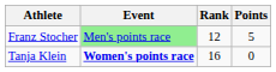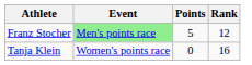 <table class=wikitable style="font-size:90%">
 <tr>
 <th>Athlete</th>
 <th>Event</th>
+<th>Points</th>
 <th>Rank</th>
-<th>Points</th>
 </tr>
 <tr align=center>
 <td align=left><a href='#'>Franz Stocher</a></td>
 <td align=left style="background: lightgreen;"><a href='#'>Men's points race</a></td>
+<td>5</td>
 <td>12</td>
-<td>5</td>
 </tr>
 <tr align=center>
 <td align=left><a href='#'>Tanja Klein</a></td>
-<td align=left><strong><a href='#'>Women's points race</a></strong></td>
+<td align=left><a href='#'>Women's points race</a></td>
+<td>0</td>
 <td>16</td>
-<td>0</td>
 </tr>
 </table>
